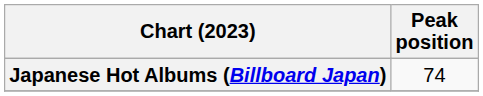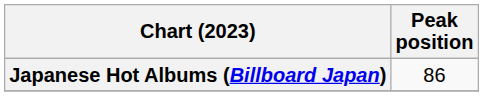 <table class="wikitable sortable plainrowheaders" style="text-align:center">
 <tr>
 <th scope="col">Chart (2023)</th>
 <th scope="col">Peak<br>position</th>
 </tr>
 <tr>
 </tr>
 <tr>
 </tr>
 <tr>
 </tr>
 <tr>
 </tr>
 <tr>
 </tr>
 <tr>
 </tr>
 <tr>
 </tr>
 <tr>
 </tr>
 <tr>
 <th scope="row">Japanese Hot Albums (<em><a href='#'>Billboard Japan</a></em>)</th>
-<td>74</td>
+<td>86</td>
 </tr>
 <tr>
 </tr>
 <tr>
 </tr>
 <tr>
 </tr>
 <tr>
 </tr>
 <tr>
 </tr>
 <tr>
 </tr>
 <tr>
 </tr>
 <tr>
 </tr>
 <tr>
 </tr>
 <tr>
 </tr>
 <tr>
 </tr>
 <tr>
 </tr>
 </table>
